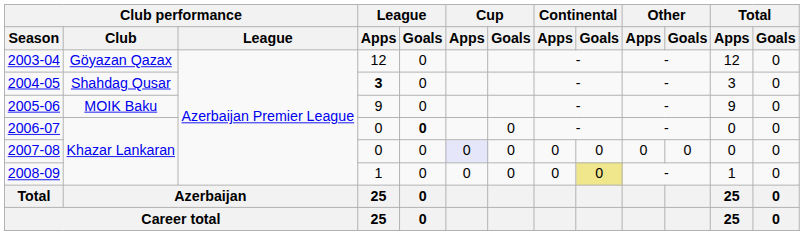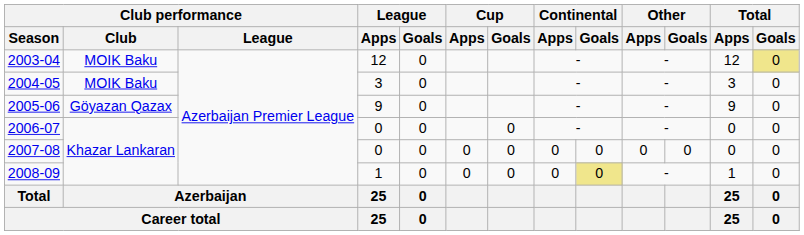 <table class="wikitable" style="text-align:center">
 <tr>
 <th colspan=3>Club performance</th>
 <th colspan=2>League</th>
 <th colspan=2>Cup</th>
 <th colspan=2>Continental</th>
 <th colspan=2>Other</th>
 <th colspan=2>Total</th>
 </tr>
 <tr>
 <th>Season</th>
 <th>Club</th>
 <th>League</th>
 <th>Apps</th>
 <th>Goals</th>
 <th>Apps</th>
 <th>Goals</th>
 <th>Apps</th>
 <th>Goals</th>
 <th>Apps</th>
 <th>Goals</th>
 <th>Apps</th>
 <th>Goals</th>
 </tr>
 <tr>
 <td><a href='#'>2003-04</a></td>
-<td><a href='#'>Göyazan Qazax</a></td>
+<td><a href='#'>MOIK Baku</a></td>
 <td rowspan="6"><a href='#'>Azerbaijan Premier League</a></td>
 <td>12</td>
 <td>0</td>
 <td></td>
 <td></td>
 <td colspan="2">-</td>
 <td colspan="2">-</td>
 <td>12</td>
-<td>0</td>
+<td style="background: khaki;">0</td>
 </tr>
 <tr>
 <td><a href='#'>2004-05</a></td>
-<td><a href='#'>Shahdag Qusar</a></td>
-<td><strong>3</strong></td>
+<td><a href='#'>MOIK Baku</a></td>
+<td>3</td>
 <td>0</td>
 <td></td>
 <td></td>
 <td colspan="2">-</td>
 <td colspan="2">-</td>
 <td>3</td>
 <td>0</td>
 </tr>
 <tr>
 <td><a href='#'>2005-06</a></td>
-<td><a href='#'>MOIK Baku</a></td>
+<td><a href='#'>Göyazan Qazax</a></td>
 <td>9</td>
 <td>0</td>
 <td></td>
 <td></td>
 <td colspan="2">-</td>
 <td colspan="2">-</td>
 <td>9</td>
 <td>0</td>
 </tr>
 <tr>
 <td><a href='#'>2006-07</a></td>
 <td rowspan="3"><a href='#'>Khazar Lankaran</a></td>
 <td>0</td>
-<td><strong>0</strong></td>
+<td>0</td>
 <td></td>
 <td>0</td>
 <td colspan="2">-</td>
 <td colspan="2">-</td>
 <td>0</td>
 <td>0</td>
 </tr>
 <tr>
 <td><a href='#'>2007-08</a></td>
 <td>0</td>
 <td>0</td>
-<td style="background: lavender;">0</td>
+<td>0</td>
 <td>0</td>
 <td>0</td>
 <td>0</td>
 <td>0</td>
 <td>0</td>
 <td>0</td>
 <td>0</td>
 </tr>
 <tr>
 <td><a href='#'>2008-09</a></td>
 <td>1</td>
 <td>0</td>
 <td>0</td>
 <td>0</td>
 <td>0</td>
 <td style="background: khaki;">0</td>
 <td colspan="2">-</td>
 <td>1</td>
 <td>0</td>
 </tr>
 <tr>
 <th rowspan=1>Total</th>
 <th colspan=2>Azerbaijan</th>
 <th>25</th>
 <th>0</th>
 <th></th>
 <th></th>
 <th></th>
 <th></th>
 <th></th>
 <th></th>
 <th>25</th>
 <th>0</th>
 </tr>
 <tr>
 <th colspan=3>Career total</th>
 <th>25</th>
 <th>0</th>
 <th></th>
 <th></th>
 <th></th>
 <th></th>
 <th></th>
 <th></th>
 <th>25</th>
 <th>0</th>
 </tr>
 </table>
